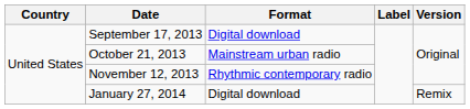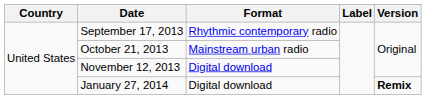 <table class="wikitable">
 <tr>
 <th>Country</th>
 <th>Date</th>
 <th>Format</th>
 <th>Label</th>
 <th>Version</th>
 </tr>
 <tr>
 <td rowspan="4">United States</td>
 <td>September 17, 2013</td>
-<td><a href='#'>Digital download</a></td>
+<td><a href='#'>Rhythmic contemporary</a> radio</td>
 <td rowspan="5"></td>
 <td rowspan="3">Original</td>
 </tr>
 <tr>
 <td>October 21, 2013</td>
 <td><a href='#'>Mainstream urban</a> radio</td>
 </tr>
 <tr>
 <td>November 12, 2013</td>
-<td><a href='#'>Rhythmic contemporary</a> radio</td>
+<td><a href='#'>Digital download</a></td>
 </tr>
 <tr>
 <td>January 27, 2014</td>
 <td>Digital download</td>
-<td>Remix</td>
+<td><strong>Remix</strong></td>
 </tr>
 </table>
